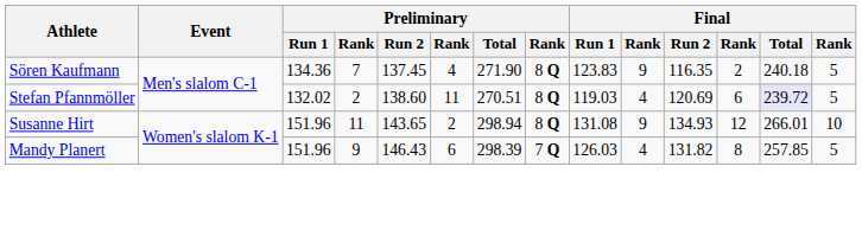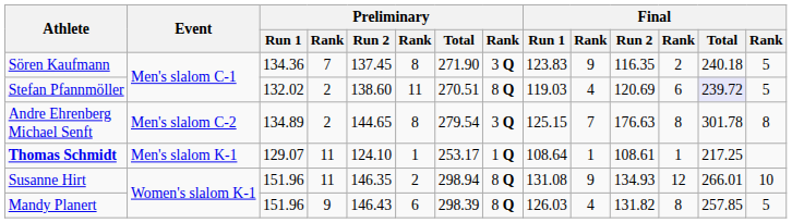 <table class="wikitable" style="font-size:90%">
 <tr>
 <th rowspan="2">Athlete</th>
 <th rowspan="2">Event</th>
 <th colspan="6">Preliminary</th>
 <th colspan="6">Final</th>
 </tr>
 <tr style="font-size:95%">
 <th>Run 1</th>
 <th>Rank</th>
 <th>Run 2</th>
 <th>Rank</th>
 <th>Total</th>
 <th>Rank</th>
 <th>Run 1</th>
 <th>Rank</th>
 <th>Run 2</th>
 <th>Rank</th>
 <th>Total</th>
 <th>Rank</th>
 </tr>
 <tr>
 <td align=left><a href='#'>Sören Kaufmann</a></td>
 <td align=left rowspan=2><a href='#'>Men's slalom C-1</a></td>
 <td align=center>134.36</td>
 <td align=center>7</td>
 <td align=center>137.45</td>
-<td align=center>4</td>
+<td align=center>8</td>
 <td align=center>271.90</td>
-<td align=center>8 <strong>Q</strong></td>
+<td align=center>3 <strong>Q</strong></td>
 <td align=center>123.83</td>
 <td align=center>9</td>
 <td align=center>116.35</td>
 <td align=center>2</td>
 <td align=center>240.18</td>
 <td align=center>5</td>
 </tr>
 <tr>
 <td align=left><a href='#'>Stefan Pfannmöller</a></td>
 <td align=center>132.02</td>
 <td align=center>2</td>
 <td align=center>138.60</td>
 <td align=center>11</td>
 <td align=center>270.51</td>
 <td align=center>8 <strong>Q</strong></td>
 <td align=center>119.03</td>
 <td align=center>4</td>
 <td align=center>120.69</td>
 <td align=center>6</td>
 <td align=center style="background: lavender;">239.72</td>
 <td align=center>5</td>
 </tr>
 <tr>
+<td align=left><a href='#'>Andre Ehrenberg</a><br> <a href='#'>Michael Senft</a></td>
+<td align=left><a href='#'>Men's slalom C-2</a></td>
+<td align=center>134.89</td>
+<td align=center>2</td>
+<td align=center>144.65</td>
+<td align=center>8</td>
+<td align=center>279.54</td>
+<td align=center>3 <strong>Q</strong></td>
+<td align=center>125.15</td>
+<td align=center>7</td>
+<td align=center>176.63</td>
+<td align=center>8</td>
+<td align=center>301.78</td>
+<td align=center>8</td>
+</tr>
+<tr>
+<td align=left><strong><a href='#'>Thomas Schmidt</a></strong></td>
+<td align=left><a href='#'>Men's slalom K-1</a></td>
+<td align=center>129.07</td>
+<td align=center>11</td>
+<td align=center>124.10</td>
+<td align=center>1</td>
+<td align=center>253.17</td>
+<td align=center>1 <strong>Q</strong></td>
+<td align=center>108.64</td>
+<td align=center>1</td>
+<td align=center>108.61</td>
+<td align=center>1</td>
+<td align=center>217.25</td>
+<td align=center></td>
+</tr>
+<tr>
 <td align=left><a href='#'>Susanne Hirt</a></td>
 <td align=left rowspan=2><a href='#'>Women's slalom K-1</a></td>
 <td align=center>151.96</td>
 <td align=center>11</td>
-<td align=center>143.65</td>
+<td align=center>146.35</td>
 <td align=center>2</td>
 <td align=center>298.94</td>
 <td align=center>8 <strong>Q</strong></td>
 <td align=center>131.08</td>
 <td align=center>9</td>
 <td align=center>134.93</td>
 <td align=center>12</td>
 <td align=center>266.01</td>
 <td align=center>10</td>
 </tr>
 <tr>
 <td align=left><a href='#'>Mandy Planert</a></td>
 <td align=center>151.96</td>
 <td align=center>9</td>
 <td align=center>146.43</td>
 <td align=center>6</td>
 <td align=center>298.39</td>
-<td align=center>7 <strong>Q</strong></td>
+<td align=center>8 <strong>Q</strong></td>
 <td align=center>126.03</td>
 <td align=center>4</td>
 <td align=center>131.82</td>
 <td align=center>8</td>
 <td align=center>257.85</td>
 <td align=center>5</td>
 </tr>
 </table>
